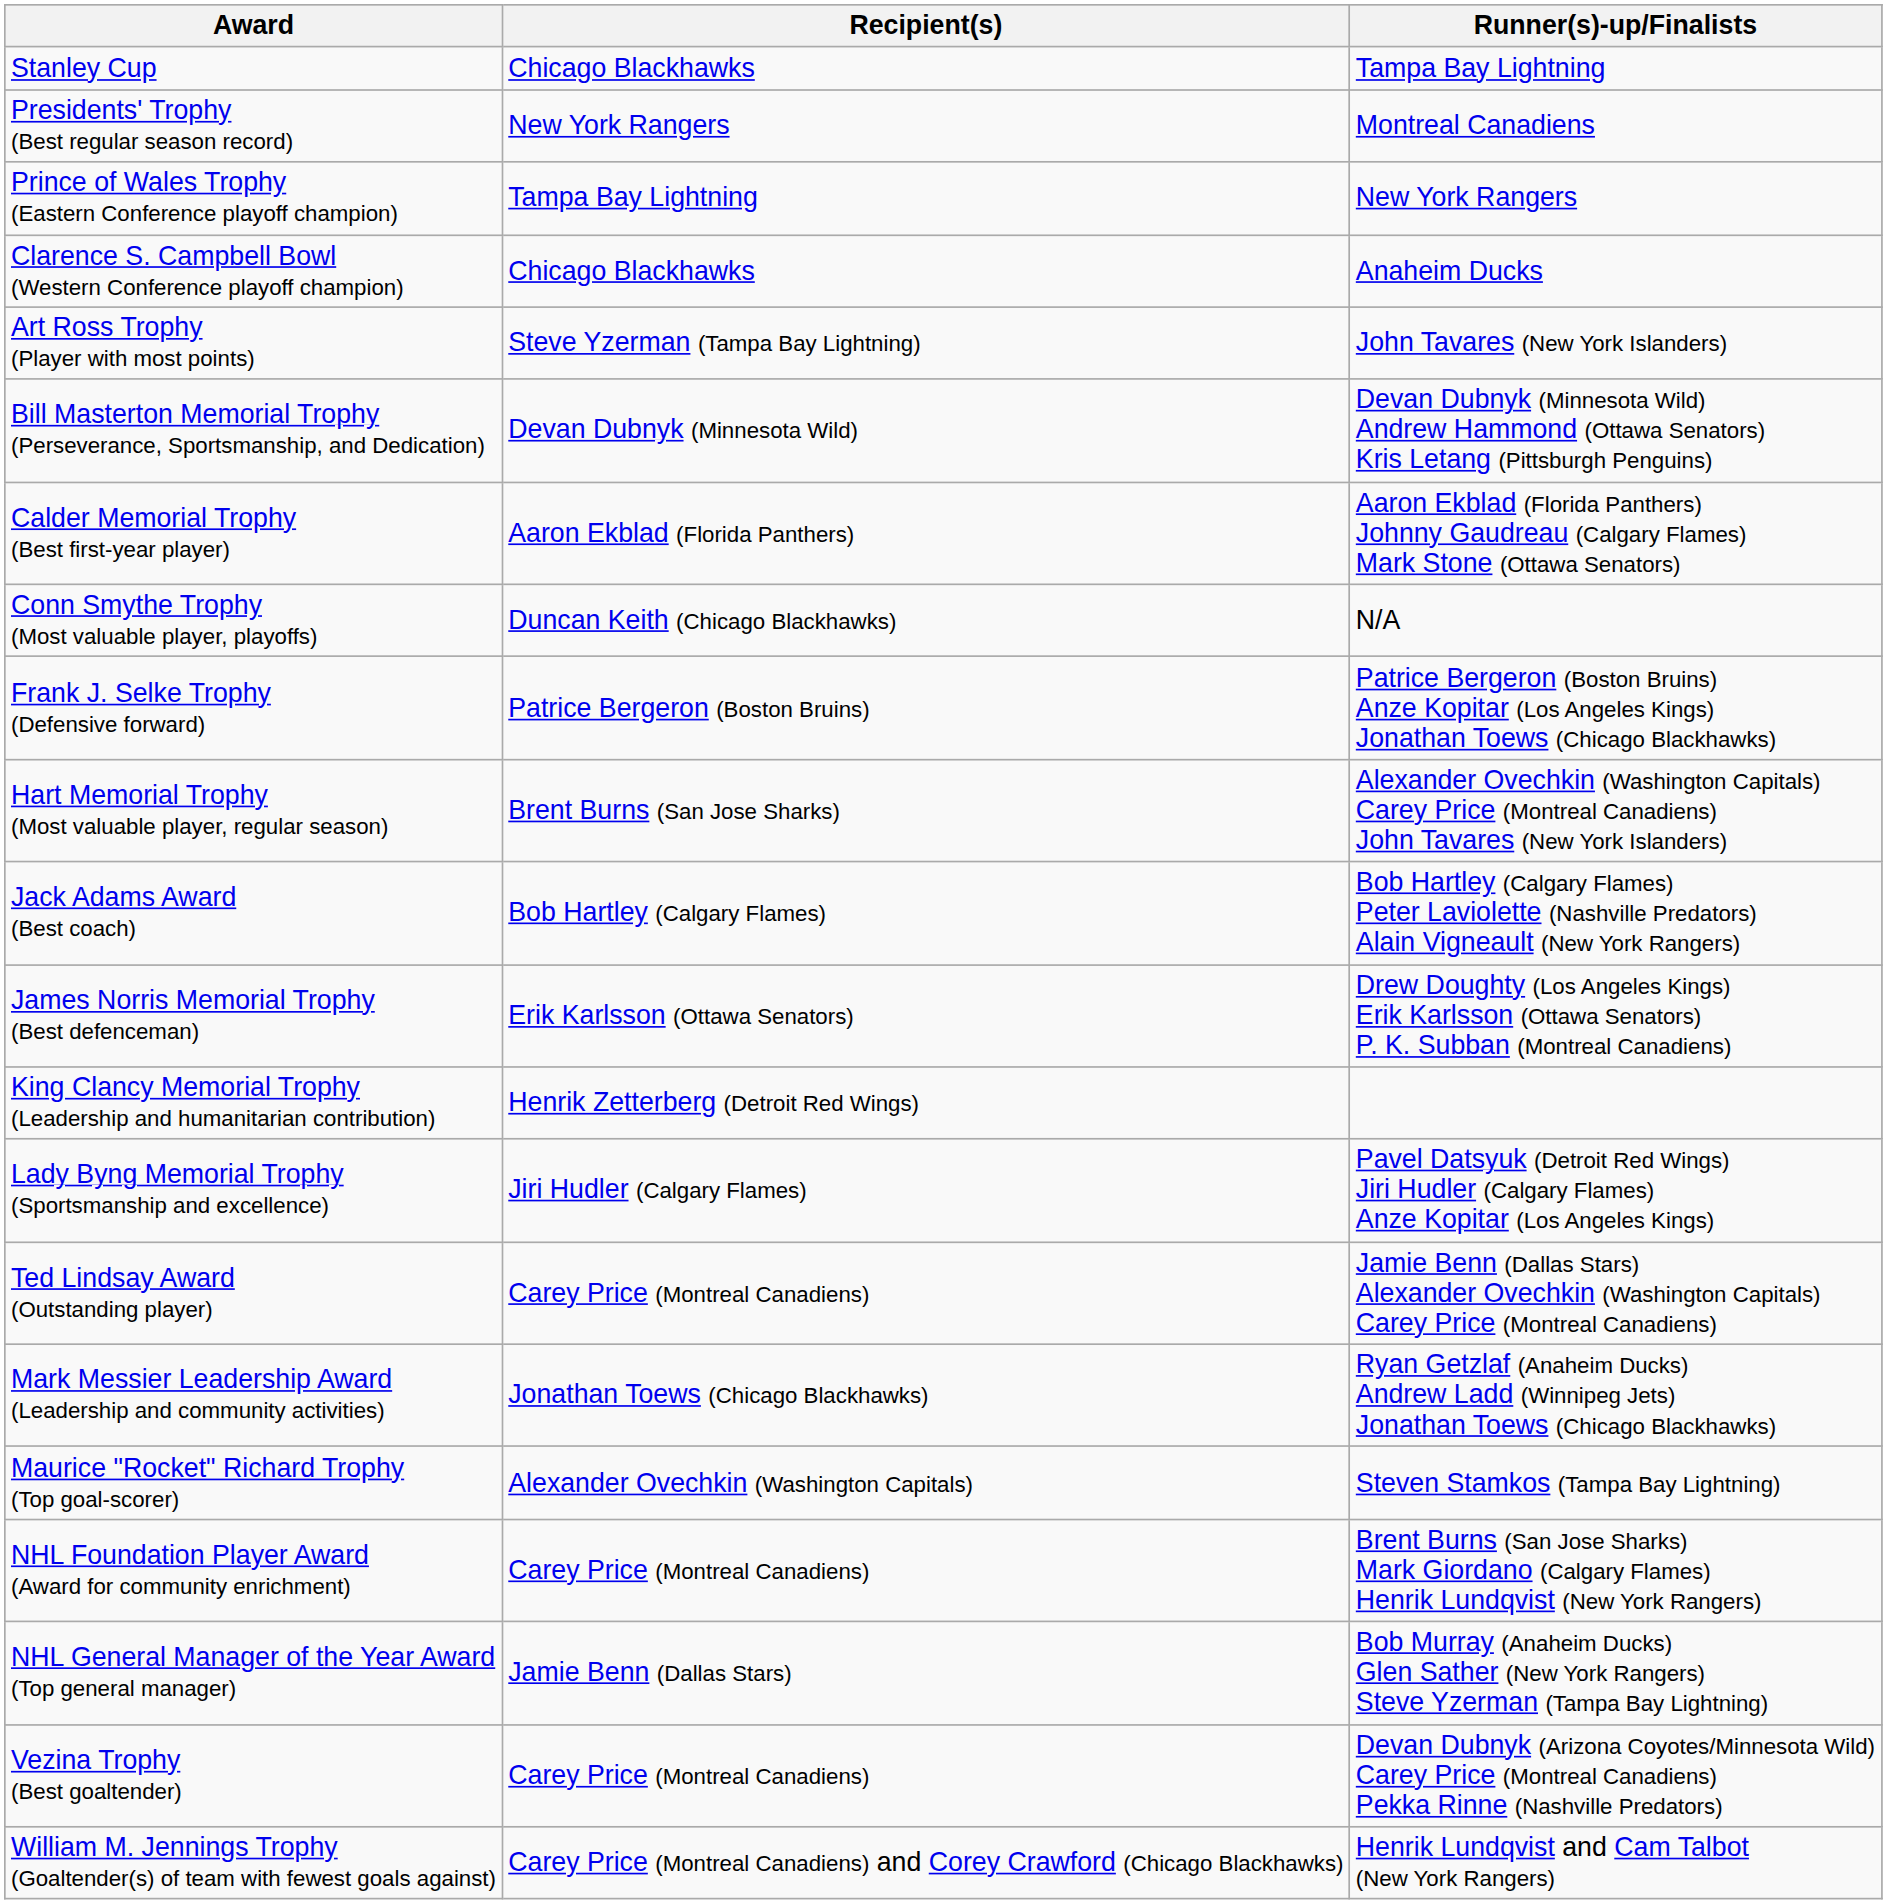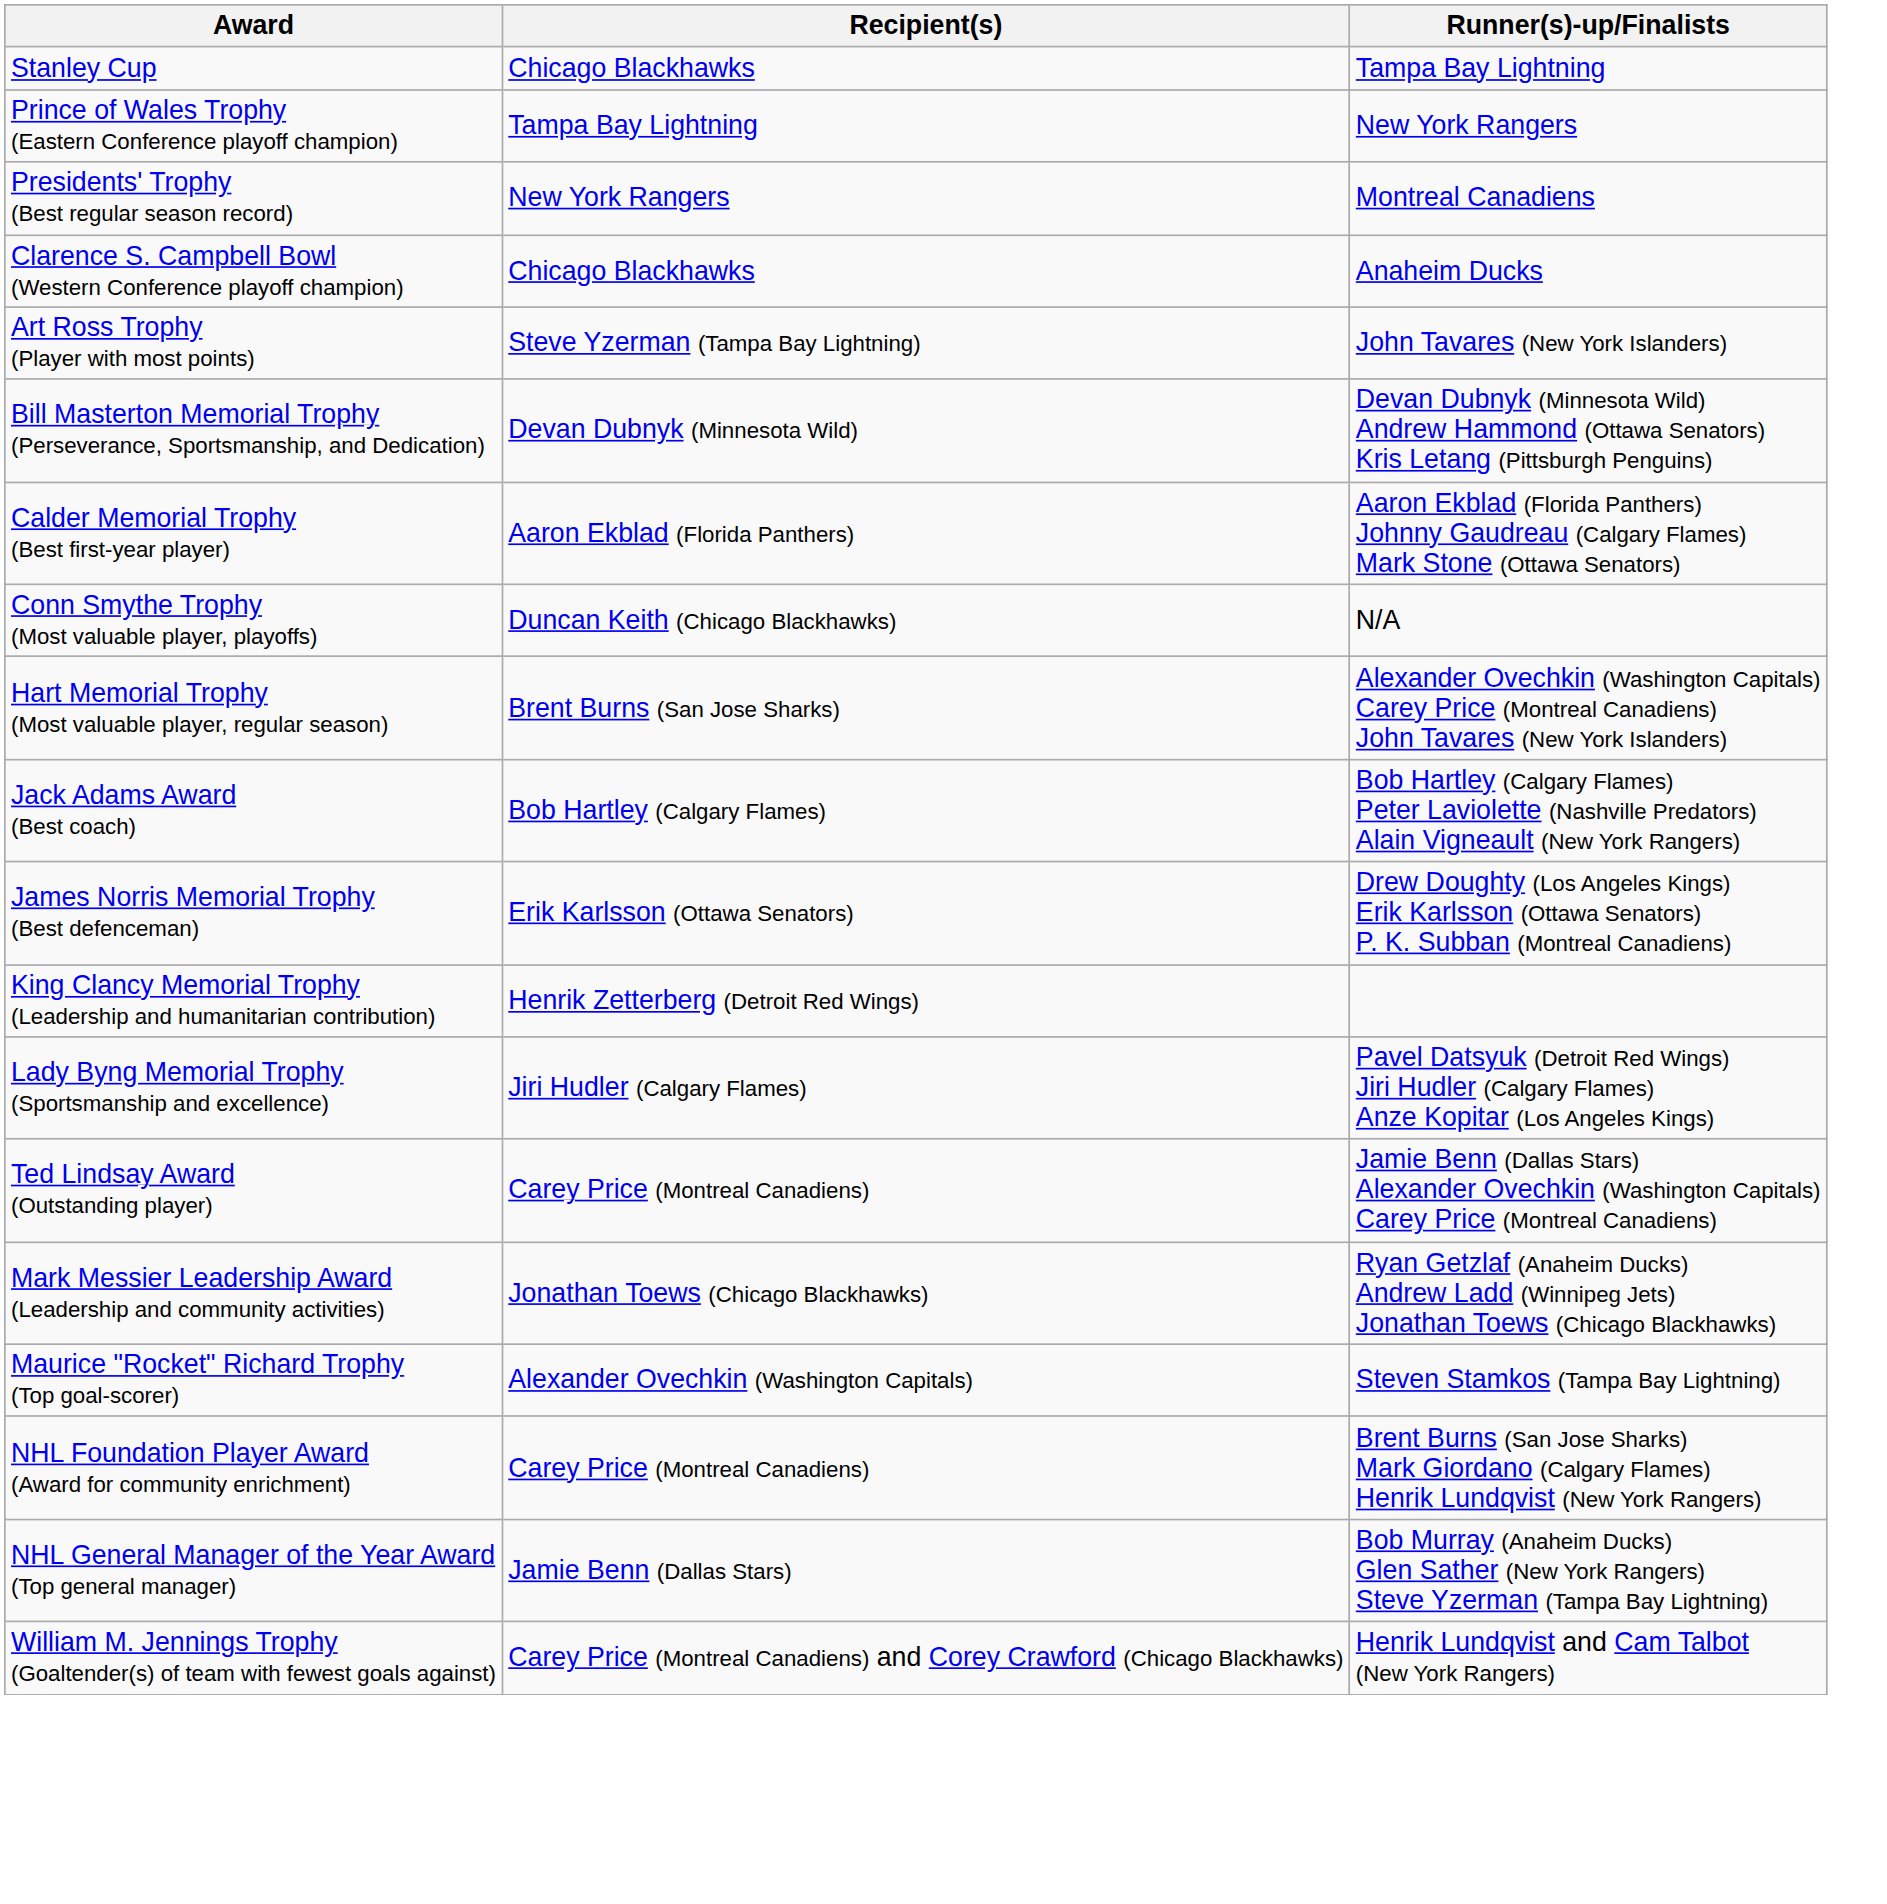 <table class="wikitable">
 <tr>
 <th>Award</th>
 <th>Recipient(s)</th>
 <th>Runner(s)-up/Finalists</th>
 </tr>
 <tr>
 <td><a href='#'>Stanley Cup</a></td>
 <td><a href='#'>Chicago Blackhawks</a></td>
 <td><a href='#'>Tampa Bay Lightning</a></td>
 </tr>
 <tr>
+<td><a href='#'>Prince of Wales Trophy</a><br><small>(Eastern Conference playoff champion)</small></td>
+<td><a href='#'>Tampa Bay Lightning</a></td>
+<td><a href='#'>New York Rangers</a></td>
+</tr>
+<tr>
 <td><a href='#'>Presidents' Trophy</a><br><small>(Best regular season record)</small></td>
 <td><a href='#'>New York Rangers</a></td>
 <td><a href='#'>Montreal Canadiens</a></td>
-</tr>
-<tr>
-<td><a href='#'>Prince of Wales Trophy</a><br><small>(Eastern Conference playoff champion)</small></td>
-<td><a href='#'>Tampa Bay Lightning</a></td>
-<td><a href='#'>New York Rangers</a></td>
 </tr>
 <tr>
 <td><a href='#'>Clarence S. Campbell Bowl</a><br><small>(Western Conference playoff champion)</small></td>
 <td><a href='#'>Chicago Blackhawks</a></td>
 <td><a href='#'>Anaheim Ducks</a></td>
 </tr>
 <tr>
 <td><a href='#'>Art Ross Trophy</a><br><small>(Player with most points)</small></td>
 <td><a href='#'>Steve Yzerman</a> <small>(Tampa Bay Lightning)</small></td>
 <td><a href='#'>John Tavares</a> <small>(New York Islanders)</small></td>
 </tr>
 <tr>
 <td><a href='#'>Bill Masterton Memorial Trophy</a><br><small>(Perseverance, Sportsmanship, and Dedication)</small></td>
 <td><a href='#'>Devan Dubnyk</a> <small>(Minnesota Wild)</small></td>
 <td><a href='#'>Devan Dubnyk</a> <small>(Minnesota Wild)</small><br><a href='#'>Andrew Hammond</a> <small>(Ottawa Senators)</small><br><a href='#'>Kris Letang</a> <small>(Pittsburgh Penguins)</small></td>
 </tr>
 <tr>
 <td><a href='#'>Calder Memorial Trophy</a><br><small>(Best first-year player)</small></td>
 <td><a href='#'>Aaron Ekblad</a> <small>(Florida Panthers)</small></td>
 <td><a href='#'>Aaron Ekblad</a> <small>(Florida Panthers)</small><br><a href='#'>Johnny Gaudreau</a> <small>(Calgary Flames)</small><br><a href='#'>Mark Stone</a> <small>(Ottawa Senators)</small></td>
 </tr>
 <tr>
 <td><a href='#'>Conn Smythe Trophy</a><br><small>(Most valuable player, playoffs)</small></td>
 <td><a href='#'>Duncan Keith</a> <small>(Chicago Blackhawks)</small></td>
 <td>N/A</td>
-</tr>
-<tr>
-<td><a href='#'>Frank J. Selke Trophy</a><br><small>(Defensive forward)</small></td>
-<td><a href='#'>Patrice Bergeron</a> <small>(Boston Bruins)</small></td>
-<td><a href='#'>Patrice Bergeron</a> <small>(Boston Bruins)</small><br><a href='#'>Anze Kopitar</a> <small>(Los Angeles Kings)</small><br><a href='#'>Jonathan Toews</a> <small>(Chicago Blackhawks)</small></td>
 </tr>
 <tr>
 <td><a href='#'>Hart Memorial Trophy</a><br><small>(Most valuable player, regular season)</small></td>
 <td><a href='#'>Brent Burns</a> <small>(San Jose Sharks)</small></td>
 <td><a href='#'>Alexander Ovechkin</a> <small>(Washington Capitals)</small><br><a href='#'>Carey Price</a> <small>(Montreal Canadiens)</small><br><a href='#'>John Tavares</a> <small>(New York Islanders)</small></td>
 </tr>
 <tr>
 <td><a href='#'>Jack Adams Award</a><br><small>(Best coach)</small></td>
 <td><a href='#'>Bob Hartley</a> <small>(Calgary Flames)</small></td>
 <td><a href='#'>Bob Hartley</a> <small>(Calgary Flames)</small><br><a href='#'>Peter Laviolette</a> <small>(Nashville Predators)</small><br><a href='#'>Alain Vigneault</a> <small>(New York Rangers)</small></td>
 </tr>
 <tr>
 <td><a href='#'>James Norris Memorial Trophy</a><br><small>(Best defenceman)</small></td>
 <td><a href='#'>Erik Karlsson</a> <small>(Ottawa Senators)</small></td>
 <td><a href='#'>Drew Doughty</a> <small>(Los Angeles Kings)</small><br><a href='#'>Erik Karlsson</a> <small>(Ottawa Senators)</small><br><a href='#'>P. K. Subban</a> <small>(Montreal Canadiens)</small></td>
 </tr>
 <tr>
 <td><a href='#'>King Clancy Memorial Trophy</a><br><small>(Leadership and humanitarian contribution)</small></td>
 <td><a href='#'>Henrik Zetterberg</a> <small>(Detroit Red Wings)</small></td>
 <td></td>
 </tr>
 <tr>
 <td><a href='#'>Lady Byng Memorial Trophy</a><br><small>(Sportsmanship and excellence)</small></td>
 <td><a href='#'>Jiri Hudler</a> <small>(Calgary Flames)</small></td>
 <td><a href='#'>Pavel Datsyuk</a> <small>(Detroit Red Wings)</small><br><a href='#'>Jiri Hudler</a> <small>(Calgary Flames)</small><br><a href='#'>Anze Kopitar</a> <small>(Los Angeles Kings)</small></td>
 </tr>
 <tr>
 <td><a href='#'>Ted Lindsay Award</a><br><small>(Outstanding player)</small></td>
 <td><a href='#'>Carey Price</a> <small>(Montreal Canadiens)</small></td>
 <td><a href='#'>Jamie Benn</a> <small>(Dallas Stars)</small><br><a href='#'>Alexander Ovechkin</a> <small>(Washington Capitals)</small><br><a href='#'>Carey Price</a> <small>(Montreal Canadiens)</small></td>
 </tr>
 <tr>
 <td><a href='#'>Mark Messier Leadership Award</a><br><small>(Leadership and community activities)</small></td>
 <td><a href='#'>Jonathan Toews</a> <small>(Chicago Blackhawks)</small></td>
 <td><a href='#'>Ryan Getzlaf</a> <small>(Anaheim Ducks)</small><br><a href='#'>Andrew Ladd</a> <small>(Winnipeg Jets)</small><br><a href='#'>Jonathan Toews</a> <small>(Chicago Blackhawks)</small></td>
 </tr>
 <tr>
 <td><a href='#'>Maurice "Rocket" Richard Trophy</a><br><small>(Top goal-scorer)</small></td>
 <td><a href='#'>Alexander Ovechkin</a> <small>(Washington Capitals)</small></td>
 <td><a href='#'>Steven Stamkos</a> <small>(Tampa Bay Lightning)</small></td>
 </tr>
 <tr>
 <td><a href='#'>NHL Foundation Player Award</a><br><small>(Award for community enrichment)</small></td>
 <td><a href='#'>Carey Price</a> <small>(Montreal Canadiens)</small></td>
 <td><a href='#'>Brent Burns</a> <small>(San Jose Sharks)</small><br><a href='#'>Mark Giordano</a> <small>(Calgary Flames)</small><br><a href='#'>Henrik Lundqvist</a> <small>(New York Rangers)</small></td>
 </tr>
 <tr>
 <td><a href='#'>NHL General Manager of the Year Award</a><br><small>(Top general manager)</small></td>
 <td><a href='#'>Jamie Benn</a> <small>(Dallas Stars)</small></td>
 <td><a href='#'>Bob Murray</a> <small>(Anaheim Ducks)</small><br><a href='#'>Glen Sather</a> <small>(New York Rangers)</small><br><a href='#'>Steve Yzerman</a> <small>(Tampa Bay Lightning)</small></td>
 </tr>
 <tr>
-<td><a href='#'>Vezina Trophy</a><br><small>(Best goaltender)</small></td>
-<td><a href='#'>Carey Price</a> <small>(Montreal Canadiens)</small></td>
-<td><a href='#'>Devan Dubnyk</a> <small>(Arizona Coyotes/Minnesota Wild)</small><br><a href='#'>Carey Price</a> <small>(Montreal Canadiens)</small><br><a href='#'>Pekka Rinne</a> <small>(Nashville Predators)</small></td>
-</tr>
-<tr>
 <td><a href='#'>William M. Jennings Trophy</a><br><small>(Goaltender(s) of team with fewest goals against)</small></td>
 <td><a href='#'>Carey Price</a> <small>(Montreal Canadiens)</small> and <a href='#'>Corey Crawford</a> <small>(Chicago Blackhawks)</small></td>
 <td><a href='#'>Henrik Lundqvist</a> and <a href='#'>Cam Talbot</a><br><small>(New York Rangers)</small></td>
 </tr>
 </table>
